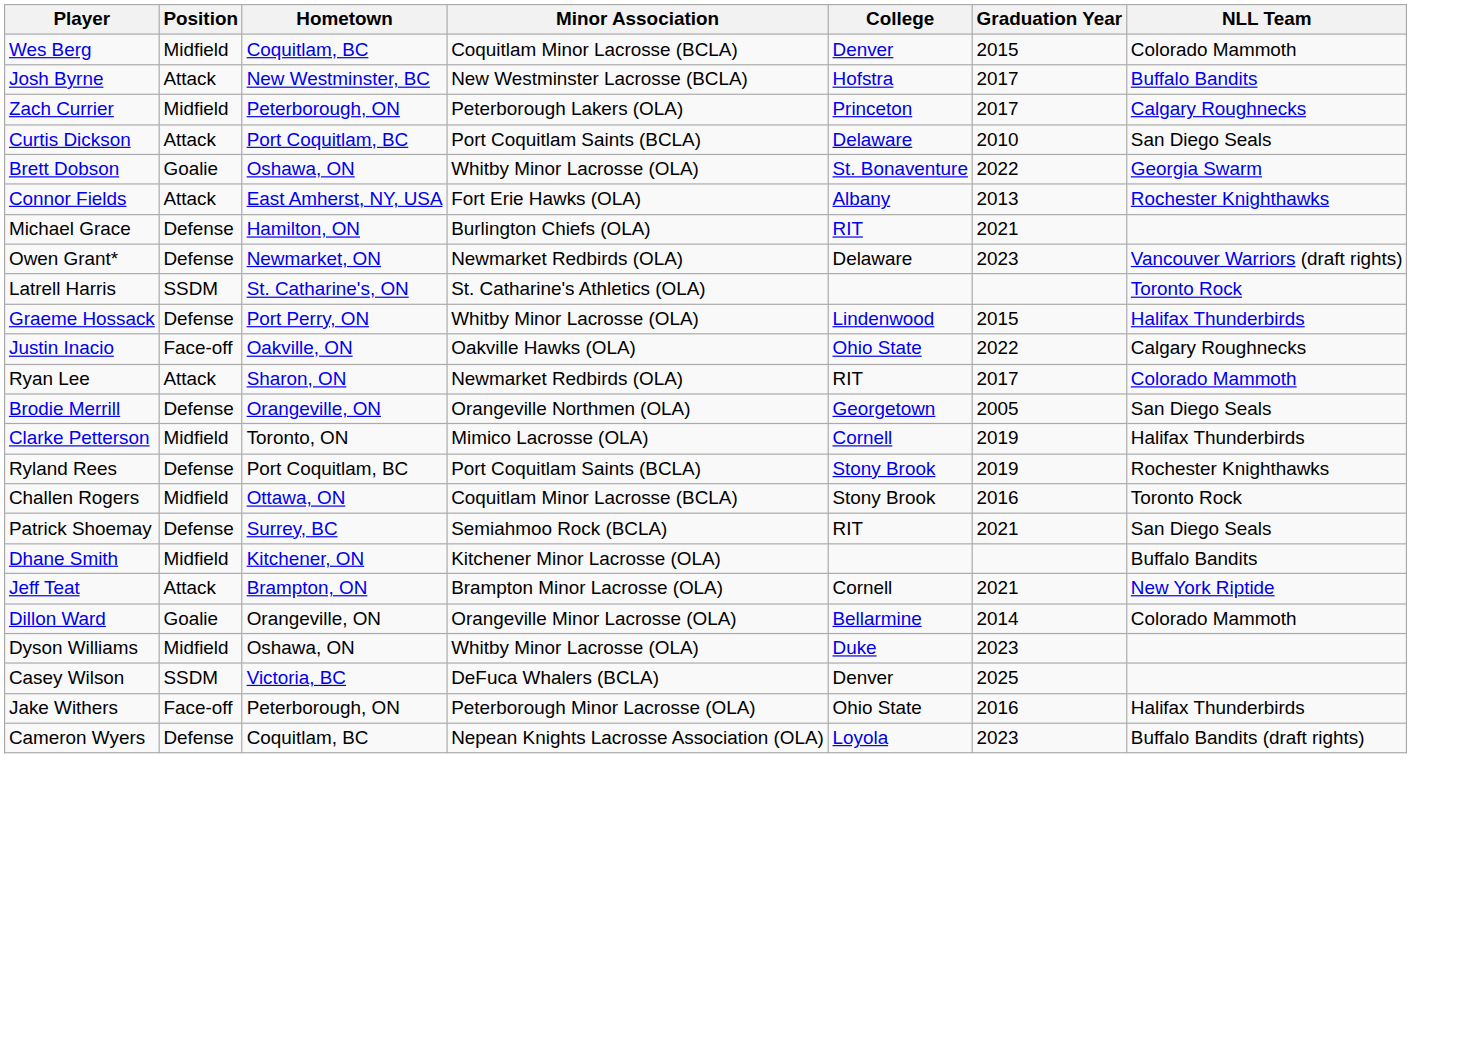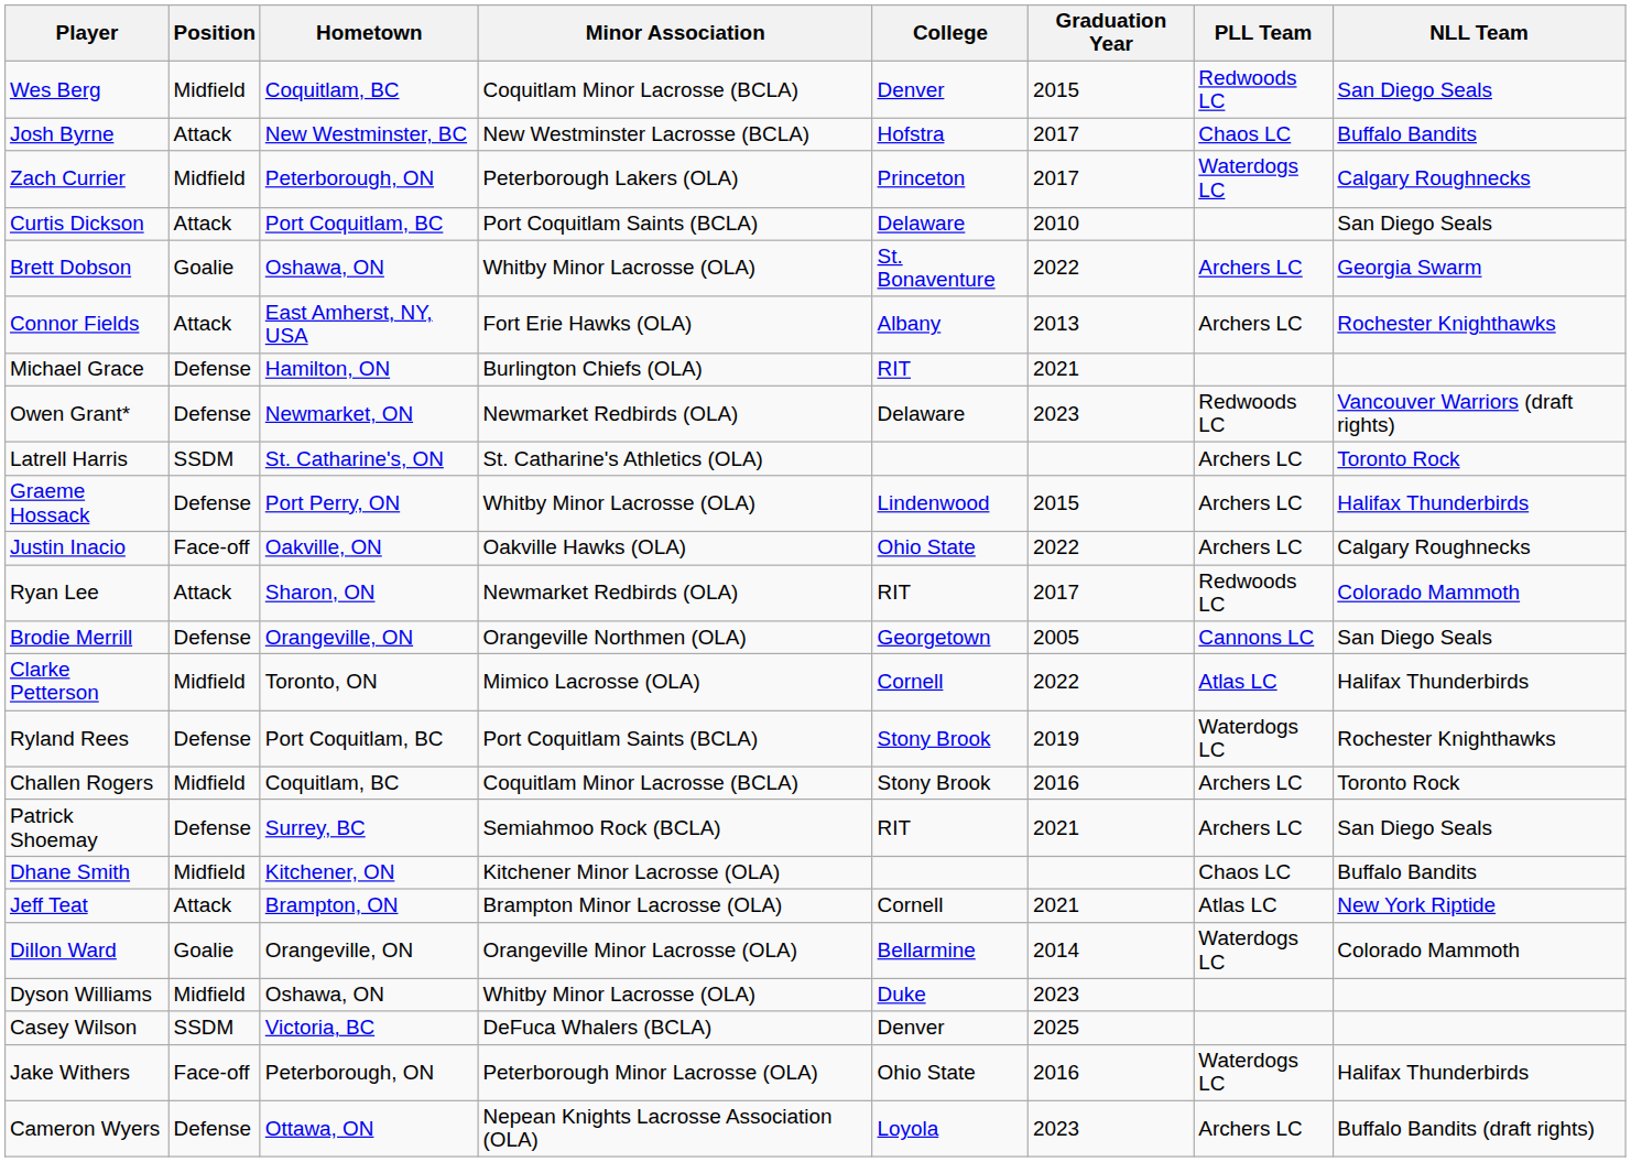 <table class="wikitable">
 <tr>
 <th>Player</th>
 <th>Position</th>
 <th>Hometown</th>
 <th>Minor Association</th>
 <th>College</th>
 <th>Graduation Year</th>
+<th>PLL Team</th>
 <th>NLL Team</th>
 </tr>
 <tr>
 <td><a href='#'>Wes Berg</a></td>
 <td>Midfield</td>
 <td><a href='#'>Coquitlam, BC</a></td>
 <td>Coquitlam Minor Lacrosse (BCLA)</td>
 <td><a href='#'>Denver</a></td>
 <td>2015</td>
-<td>Colorado Mammoth</td>
+<td><a href='#'>Redwoods LC</a></td>
+<td><a href='#'>San Diego Seals</a></td>
 </tr>
 <tr>
 <td><a href='#'>Josh Byrne</a></td>
 <td>Attack</td>
 <td><a href='#'>New Westminster, BC</a></td>
 <td>New Westminster Lacrosse (BCLA)</td>
 <td><a href='#'>Hofstra</a></td>
 <td>2017</td>
+<td><a href='#'>Chaos LC</a></td>
 <td><a href='#'>Buffalo Bandits</a></td>
 </tr>
 <tr>
 <td><a href='#'>Zach Currier</a></td>
 <td>Midfield</td>
 <td><a href='#'>Peterborough, ON</a></td>
 <td>Peterborough Lakers (OLA)</td>
 <td><a href='#'>Princeton</a></td>
 <td>2017</td>
+<td><a href='#'>Waterdogs LC</a></td>
 <td><a href='#'>Calgary Roughnecks</a></td>
 </tr>
 <tr>
 <td><a href='#'>Curtis Dickson</a></td>
 <td>Attack</td>
 <td><a href='#'>Port Coquitlam, BC</a></td>
 <td>Port Coquitlam Saints (BCLA)</td>
 <td><a href='#'>Delaware</a></td>
 <td>2010</td>
+<td></td>
 <td>San Diego Seals</td>
 </tr>
 <tr>
 <td><a href='#'>Brett Dobson</a></td>
 <td>Goalie</td>
 <td><a href='#'>Oshawa, ON</a></td>
 <td>Whitby Minor Lacrosse (OLA)</td>
 <td><a href='#'>St. Bonaventure</a></td>
 <td>2022</td>
+<td><a href='#'>Archers LC</a></td>
 <td><a href='#'>Georgia Swarm</a></td>
 </tr>
 <tr>
 <td><a href='#'>Connor Fields</a></td>
 <td>Attack</td>
 <td><a href='#'>East Amherst, NY, USA</a></td>
 <td>Fort Erie Hawks (OLA)</td>
 <td><a href='#'>Albany</a></td>
 <td>2013</td>
+<td>Archers LC</td>
 <td><a href='#'>Rochester Knighthawks</a></td>
 </tr>
 <tr>
 <td>Michael Grace</td>
 <td>Defense</td>
 <td><a href='#'>Hamilton, ON</a></td>
 <td>Burlington Chiefs (OLA)</td>
 <td><a href='#'>RIT</a></td>
 <td>2021</td>
 <td></td>
+<td></td>
 </tr>
 <tr>
 <td>Owen Grant*</td>
 <td>Defense</td>
 <td><a href='#'>Newmarket, ON</a></td>
 <td>Newmarket Redbirds (OLA)</td>
 <td>Delaware</td>
 <td>2023</td>
+<td>Redwoods LC</td>
 <td><a href='#'>Vancouver Warriors</a> (draft rights)</td>
 </tr>
 <tr>
 <td>Latrell Harris</td>
 <td>SSDM</td>
 <td><a href='#'>St. Catharine's, ON</a></td>
 <td>St. Catharine's Athletics (OLA)</td>
 <td></td>
 <td></td>
+<td>Archers LC</td>
 <td><a href='#'>Toronto Rock</a></td>
 </tr>
 <tr>
 <td><a href='#'>Graeme Hossack</a></td>
 <td>Defense</td>
 <td><a href='#'>Port Perry, ON</a></td>
 <td>Whitby Minor Lacrosse (OLA)</td>
 <td><a href='#'>Lindenwood</a></td>
 <td>2015</td>
+<td>Archers LC</td>
 <td><a href='#'>Halifax Thunderbirds</a></td>
 </tr>
 <tr>
 <td><a href='#'>Justin Inacio</a></td>
 <td>Face-off</td>
 <td><a href='#'>Oakville, ON</a></td>
 <td>Oakville Hawks (OLA)</td>
 <td><a href='#'>Ohio State</a></td>
 <td>2022</td>
+<td>Archers LC</td>
 <td>Calgary Roughnecks</td>
 </tr>
 <tr>
 <td>Ryan Lee</td>
 <td>Attack</td>
 <td><a href='#'>Sharon, ON</a></td>
 <td>Newmarket Redbirds (OLA)</td>
 <td>RIT</td>
 <td>2017</td>
+<td>Redwoods LC</td>
 <td><a href='#'>Colorado Mammoth</a></td>
 </tr>
 <tr>
 <td><a href='#'>Brodie Merrill</a></td>
 <td>Defense</td>
 <td><a href='#'>Orangeville, ON</a></td>
 <td>Orangeville Northmen (OLA)</td>
 <td><a href='#'>Georgetown</a></td>
 <td>2005</td>
+<td><a href='#'>Cannons LC</a></td>
 <td>San Diego Seals</td>
 </tr>
 <tr>
 <td><a href='#'>Clarke Petterson</a></td>
 <td>Midfield</td>
 <td>Toronto, ON</td>
 <td>Mimico Lacrosse (OLA)</td>
 <td><a href='#'>Cornell</a></td>
-<td>2019</td>
+<td>2022</td>
+<td><a href='#'>Atlas LC</a></td>
 <td>Halifax Thunderbirds</td>
 </tr>
 <tr>
 <td>Ryland Rees</td>
 <td>Defense</td>
 <td>Port Coquitlam, BC</td>
 <td>Port Coquitlam Saints (BCLA)</td>
 <td><a href='#'>Stony Brook</a></td>
 <td>2019</td>
+<td>Waterdogs LC</td>
 <td>Rochester Knighthawks</td>
 </tr>
 <tr>
 <td>Challen Rogers</td>
 <td>Midfield</td>
-<td><a href='#'>Ottawa, ON</a></td>
+<td>Coquitlam, BC</td>
 <td>Coquitlam Minor Lacrosse (BCLA)</td>
 <td>Stony Brook</td>
 <td>2016</td>
+<td>Archers LC</td>
 <td>Toronto Rock</td>
 </tr>
 <tr>
 <td>Patrick Shoemay</td>
 <td>Defense</td>
 <td><a href='#'>Surrey, BC</a></td>
 <td>Semiahmoo Rock (BCLA)</td>
 <td>RIT</td>
 <td>2021</td>
+<td>Archers LC</td>
 <td>San Diego Seals</td>
 </tr>
 <tr>
 <td><a href='#'>Dhane Smith</a></td>
 <td>Midfield</td>
 <td><a href='#'>Kitchener, ON</a></td>
 <td>Kitchener Minor Lacrosse (OLA)</td>
 <td></td>
 <td></td>
+<td>Chaos LC</td>
 <td>Buffalo Bandits</td>
 </tr>
 <tr>
 <td><a href='#'>Jeff Teat</a></td>
 <td>Attack</td>
 <td><a href='#'>Brampton, ON</a></td>
 <td>Brampton Minor Lacrosse (OLA)</td>
 <td>Cornell</td>
 <td>2021</td>
+<td>Atlas LC</td>
 <td><a href='#'>New York Riptide</a></td>
 </tr>
 <tr>
 <td><a href='#'>Dillon Ward</a></td>
 <td>Goalie</td>
 <td>Orangeville, ON</td>
 <td>Orangeville Minor Lacrosse (OLA)</td>
 <td><a href='#'>Bellarmine</a></td>
 <td>2014</td>
+<td>Waterdogs LC</td>
 <td>Colorado Mammoth</td>
 </tr>
 <tr>
 <td>Dyson Williams</td>
 <td>Midfield</td>
 <td>Oshawa, ON</td>
 <td>Whitby Minor Lacrosse (OLA)</td>
 <td><a href='#'>Duke</a></td>
 <td>2023</td>
 <td></td>
+<td></td>
 </tr>
 <tr>
 <td>Casey Wilson</td>
 <td>SSDM</td>
 <td><a href='#'>Victoria, BC</a></td>
 <td>DeFuca Whalers (BCLA)</td>
 <td>Denver</td>
 <td>2025</td>
 <td></td>
+<td></td>
 </tr>
 <tr>
 <td>Jake Withers</td>
 <td>Face-off</td>
 <td>Peterborough, ON</td>
 <td>Peterborough Minor Lacrosse (OLA)</td>
 <td>Ohio State</td>
 <td>2016</td>
+<td>Waterdogs LC</td>
 <td>Halifax Thunderbirds</td>
 </tr>
 <tr>
 <td>Cameron Wyers</td>
 <td>Defense</td>
-<td>Coquitlam, BC</td>
+<td><a href='#'>Ottawa, ON</a></td>
 <td>Nepean Knights Lacrosse Association (OLA)</td>
 <td><a href='#'>Loyola</a></td>
 <td>2023</td>
+<td>Archers LC</td>
 <td>Buffalo Bandits (draft rights)</td>
 </tr>
 </table>
